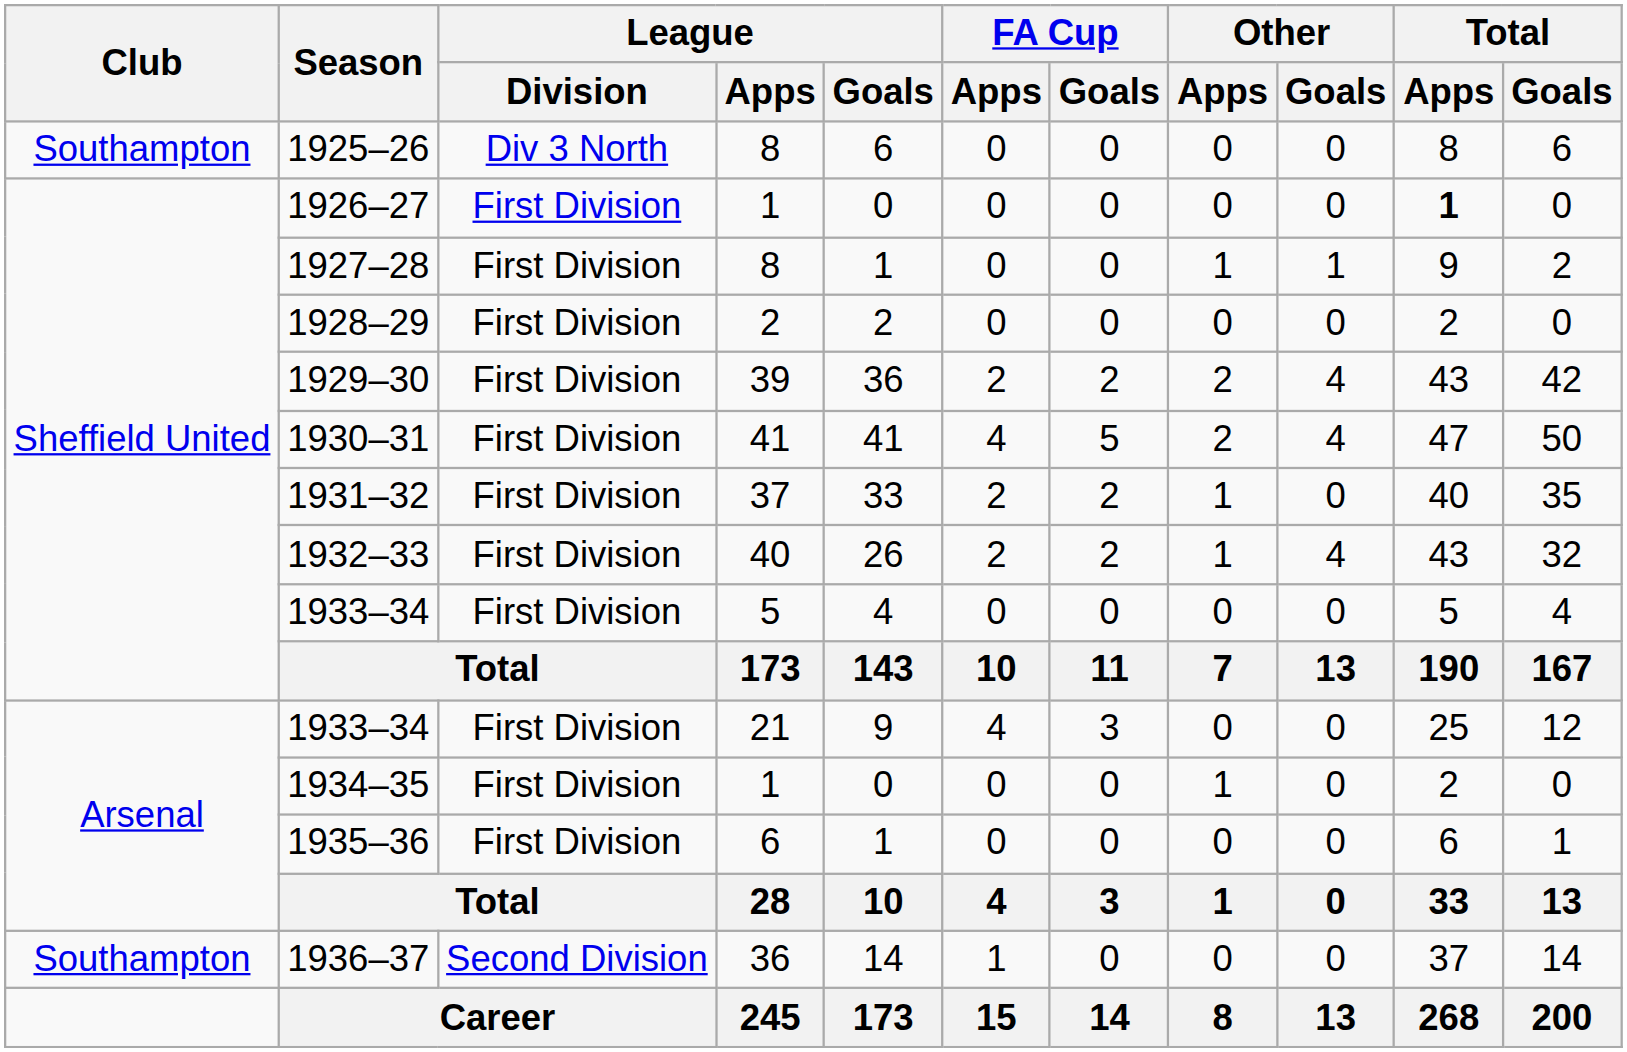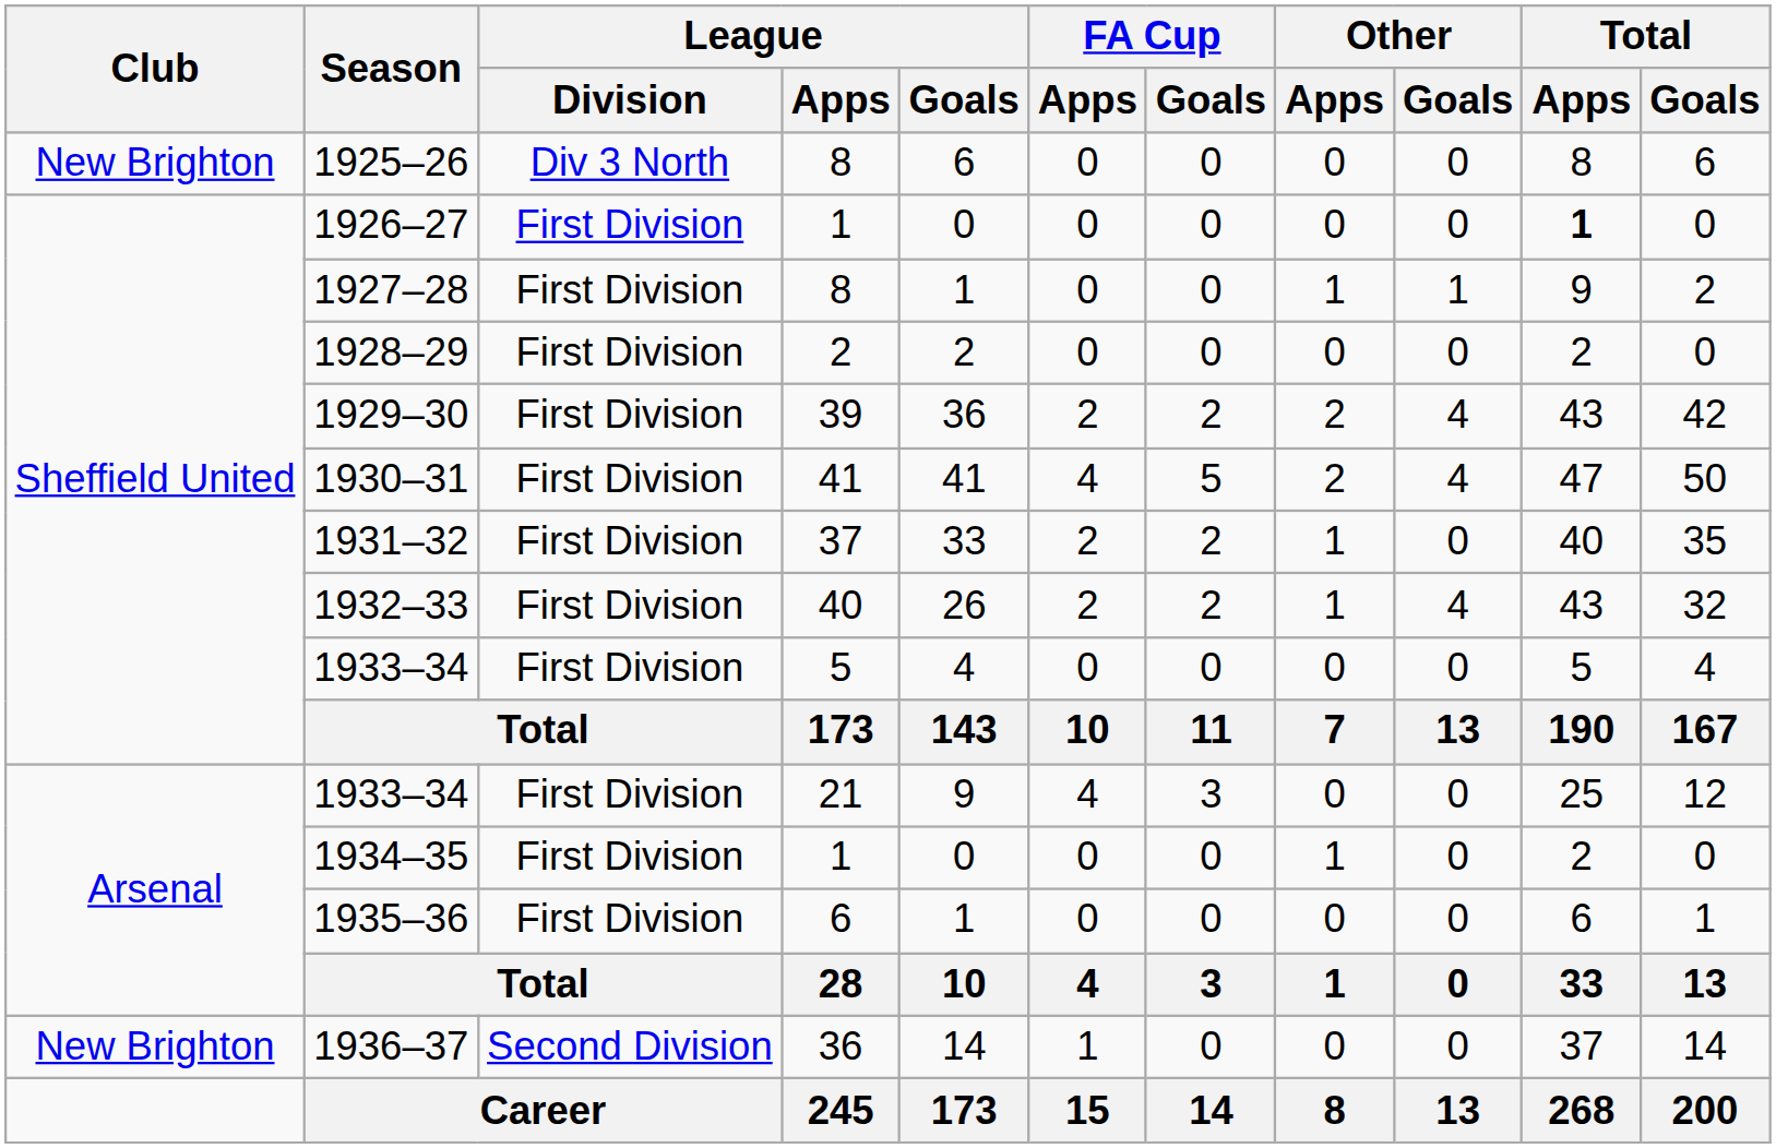 <table class="wikitable" style="text-align:center">
 <tr>
 <th rowspan="2">Club</th>
 <th rowspan="2">Season</th>
 <th colspan="3">League</th>
 <th colspan="2"><a href='#'>FA Cup</a></th>
 <th colspan="2">Other</th>
 <th colspan="2">Total</th>
 </tr>
 <tr>
 <th>Division</th>
 <th>Apps</th>
 <th>Goals</th>
 <th>Apps</th>
 <th>Goals</th>
 <th>Apps</th>
 <th>Goals</th>
 <th>Apps</th>
 <th>Goals</th>
 </tr>
 <tr>
-<td><a href='#'>Southampton</a></td>
+<td><a href='#'>New Brighton</a></td>
 <td>1925–26</td>
 <td><a href='#'>Div 3 North</a></td>
 <td>8</td>
 <td>6</td>
 <td>0</td>
 <td>0</td>
 <td>0</td>
 <td>0</td>
 <td>8</td>
 <td>6</td>
 </tr>
 <tr>
 <td rowspan="9"><a href='#'>Sheffield United</a></td>
 <td>1926–27</td>
 <td><a href='#'>First Division</a></td>
 <td>1</td>
 <td>0</td>
 <td>0</td>
 <td>0</td>
 <td>0</td>
 <td>0</td>
 <td><strong>1</strong></td>
 <td>0</td>
 </tr>
 <tr>
 <td>1927–28</td>
 <td>First Division</td>
 <td>8</td>
 <td>1</td>
 <td>0</td>
 <td>0</td>
 <td>1</td>
 <td>1</td>
 <td>9</td>
 <td>2</td>
 </tr>
 <tr>
 <td>1928–29</td>
 <td>First Division</td>
 <td>2</td>
 <td>2</td>
 <td>0</td>
 <td>0</td>
 <td>0</td>
 <td>0</td>
 <td>2</td>
 <td>0</td>
 </tr>
 <tr>
 <td>1929–30</td>
 <td>First Division</td>
 <td>39</td>
 <td>36</td>
 <td>2</td>
 <td>2</td>
 <td>2</td>
 <td>4</td>
 <td>43</td>
 <td>42</td>
 </tr>
 <tr>
 <td>1930–31</td>
 <td>First Division</td>
 <td>41</td>
 <td>41</td>
 <td>4</td>
 <td>5</td>
 <td>2</td>
 <td>4</td>
 <td>47</td>
 <td>50</td>
 </tr>
 <tr>
 <td>1931–32</td>
 <td>First Division</td>
 <td>37</td>
 <td>33</td>
 <td>2</td>
 <td>2</td>
 <td>1</td>
 <td>0</td>
 <td>40</td>
 <td>35</td>
 </tr>
 <tr>
 <td>1932–33</td>
 <td>First Division</td>
 <td>40</td>
 <td>26</td>
 <td>2</td>
 <td>2</td>
 <td>1</td>
 <td>4</td>
 <td>43</td>
 <td>32</td>
 </tr>
 <tr>
 <td>1933–34</td>
 <td>First Division</td>
 <td>5</td>
 <td>4</td>
 <td>0</td>
 <td>0</td>
 <td>0</td>
 <td>0</td>
 <td>5</td>
 <td>4</td>
 </tr>
 <tr>
 <th colspan="2">Total</th>
 <th>173</th>
 <th>143</th>
 <th>10</th>
 <th>11</th>
 <th>7</th>
 <th>13</th>
 <th>190</th>
 <th>167</th>
 </tr>
 <tr>
 <td rowspan="4"><a href='#'>Arsenal</a></td>
 <td>1933–34</td>
 <td>First Division</td>
 <td>21</td>
 <td>9</td>
 <td>4</td>
 <td>3</td>
 <td>0</td>
 <td>0</td>
 <td>25</td>
 <td>12</td>
 </tr>
 <tr>
 <td>1934–35</td>
 <td>First Division</td>
 <td>1</td>
 <td>0</td>
 <td>0</td>
 <td>0</td>
 <td>1</td>
 <td>0</td>
 <td>2</td>
 <td>0</td>
 </tr>
 <tr>
 <td>1935–36</td>
 <td>First Division</td>
 <td>6</td>
 <td>1</td>
 <td>0</td>
 <td>0</td>
 <td>0</td>
 <td>0</td>
 <td>6</td>
 <td>1</td>
 </tr>
 <tr>
 <th colspan="2">Total</th>
 <th>28</th>
 <th>10</th>
 <th>4</th>
 <th>3</th>
 <th>1</th>
 <th>0</th>
 <th>33</th>
 <th>13</th>
 </tr>
 <tr>
-<td><a href='#'>Southampton</a></td>
+<td><a href='#'>New Brighton</a></td>
 <td>1936–37</td>
 <td><a href='#'>Second Division</a></td>
 <td>36</td>
 <td>14</td>
 <td>1</td>
 <td>0</td>
 <td>0</td>
 <td>0</td>
 <td>37</td>
 <td>14</td>
 </tr>
 <tr>
 <td></td>
 <th colspan="2">Career</th>
 <th>245</th>
 <th>173</th>
 <th>15</th>
 <th>14</th>
 <th>8</th>
 <th>13</th>
 <th>268</th>
 <th>200</th>
 </tr>
 </table>
